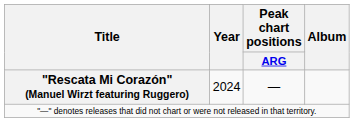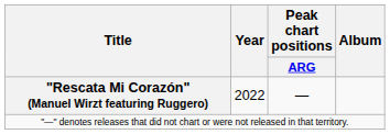 <table class="wikitable plainrowheaders" style="text-align:center;" border="1">
 <tr>
 <th scope="col" rowspan="2" style="width:16em;">Title</th>
 <th scope="col" rowspan="2">Year</th>
 <th scope="col" colspan="1">Peak<br>chart<br>positions</th>
 <th scope="col" rowspan="2">Album</th>
 </tr>
 <tr>
 <th scope="col" style="width:3em;font-size:90%;"><a href='#'>ARG</a><br></th>
 </tr>
 <tr>
 <th scope="row">"Rescata Mi Corazón"<br><small>(Manuel Wirzt featuring Ruggero)</small></th>
-<td>2024</td>
+<td>2022</td>
 <td>—</td>
 <td></td>
 </tr>
 <tr>
 <td align="center" colspan="12" style="font-size:8pt">"—" denotes releases that did not chart or were not released in that territory.</td>
 </tr>
 </table>
